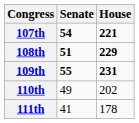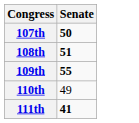 <table class="wikitable" style="margin-left:1em">
 <tr>
 <th>Congress</th>
 <th>Senate</th>
-<th>House</th>
 </tr>
 <tr>
 <th><a href='#'>107th</a></th>
-<td><strong>54</strong></td>
-<td><strong>221</strong></td>
+<td><strong>50</strong></td>
 </tr>
 <tr>
 <th><a href='#'>108th</a></th>
 <td><strong>51</strong></td>
-<td><strong>229</strong></td>
 </tr>
 <tr>
 <th><a href='#'>109th</a></th>
 <td><strong>55</strong></td>
-<td><strong>231</strong></td>
 </tr>
 <tr>
 <th><a href='#'>110th</a></th>
 <td>49</td>
-<td>202</td>
 </tr>
 <tr>
 <th><a href='#'>111th</a></th>
-<td>41</td>
-<td>178</td>
+<td><strong>41</strong></td>
 </tr>
 </table>
